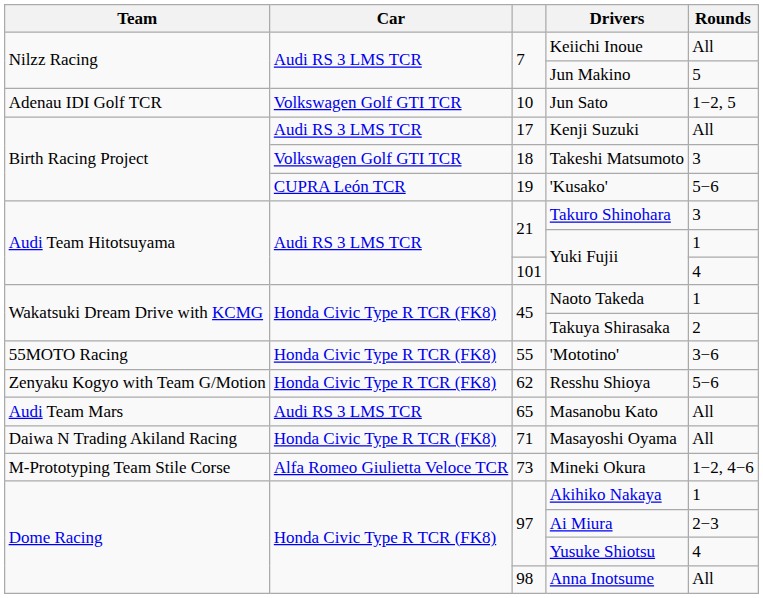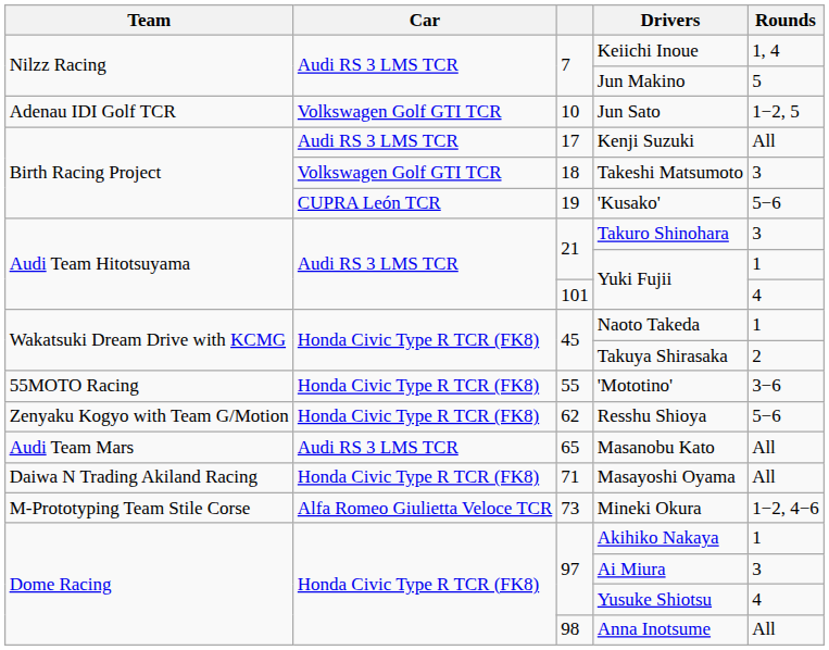 <table class="wikitable" style="font-size: 85%;">
 <tr>
 <th>Team</th>
 <th>Car</th>
 <th></th>
 <th>Drivers</th>
 <th>Rounds</th>
 </tr>
 <tr>
 <td rowspan="2"> Nilzz Racing</td>
 <td rowspan="2"><a href='#'>Audi RS 3 LMS TCR</a></td>
 <td rowspan="2">7</td>
 <td> Keiichi Inoue</td>
-<td>All</td>
+<td>1, 4</td>
 </tr>
 <tr>
 <td> Jun Makino</td>
 <td>5</td>
 </tr>
 <tr>
 <td> Adenau IDI Golf TCR</td>
 <td><a href='#'>Volkswagen Golf GTI TCR</a></td>
 <td>10</td>
 <td> Jun Sato</td>
 <td>1−2, 5</td>
 </tr>
 <tr>
 <td rowspan="3"> Birth Racing Project</td>
 <td><a href='#'>Audi RS 3 LMS TCR</a></td>
 <td>17</td>
 <td>  Kenji Suzuki</td>
 <td>All</td>
 </tr>
 <tr>
 <td><a href='#'>Volkswagen Golf GTI TCR</a></td>
 <td>18</td>
 <td>  Takeshi Matsumoto</td>
 <td>3</td>
 </tr>
 <tr>
 <td><a href='#'>CUPRA León TCR</a></td>
 <td>19</td>
 <td> 'Kusako'</td>
 <td>5−6</td>
 </tr>
 <tr>
 <td rowspan="3"> <a href='#'>Audi</a> Team Hitotsuyama</td>
 <td rowspan="3"><a href='#'>Audi RS 3 LMS TCR</a></td>
 <td rowspan="2">21</td>
 <td> <a href='#'>Takuro Shinohara</a></td>
 <td>3</td>
 </tr>
 <tr>
 <td rowspan="2"> Yuki Fujii</td>
 <td>1</td>
 </tr>
 <tr>
 <td>101</td>
 <td>4</td>
 </tr>
 <tr>
 <td rowspan="2"> Wakatsuki Dream Drive with <a href='#'>KCMG</a></td>
 <td rowspan="2"><a href='#'>Honda Civic Type R TCR (FK8)</a></td>
 <td rowspan="2">45</td>
 <td> Naoto Takeda</td>
 <td>1</td>
 </tr>
 <tr>
 <td> Takuya Shirasaka</td>
 <td>2</td>
 </tr>
 <tr>
 <td> 55MOTO Racing</td>
 <td><a href='#'>Honda Civic Type R TCR (FK8)</a></td>
 <td>55</td>
 <td> 'Mototino'</td>
 <td>3−6</td>
 </tr>
 <tr>
 <td> Zenyaku Kogyo with Team G/Motion</td>
 <td><a href='#'>Honda Civic Type R TCR (FK8)</a></td>
 <td>62</td>
 <td> Resshu Shioya</td>
 <td>5−6</td>
 </tr>
 <tr>
 <td> <a href='#'>Audi</a> Team Mars</td>
 <td><a href='#'>Audi RS 3 LMS TCR</a></td>
 <td>65</td>
 <td> Masanobu Kato</td>
 <td>All</td>
 </tr>
 <tr>
 <td> Daiwa N Trading Akiland Racing</td>
 <td><a href='#'>Honda Civic Type R TCR (FK8)</a></td>
 <td>71</td>
 <td> Masayoshi Oyama</td>
 <td>All</td>
 </tr>
 <tr>
 <td> M-Prototyping Team Stile Corse</td>
 <td><a href='#'>Alfa Romeo Giulietta Veloce TCR</a></td>
 <td>73</td>
 <td> Mineki Okura</td>
 <td>1−2, 4−6</td>
 </tr>
 <tr>
 <td rowspan="4"> <a href='#'>Dome Racing</a></td>
 <td rowspan="4"><a href='#'>Honda Civic Type R TCR (FK8)</a></td>
 <td rowspan="3">97</td>
 <td> <a href='#'>Akihiko Nakaya</a></td>
 <td>1</td>
 </tr>
 <tr>
 <td> <a href='#'>Ai Miura</a></td>
-<td>2−3</td>
+<td>3</td>
 </tr>
 <tr>
 <td> <a href='#'>Yusuke Shiotsu</a></td>
 <td>4</td>
 </tr>
 <tr>
 <td>98</td>
 <td> <a href='#'>Anna Inotsume</a></td>
 <td>All</td>
 </tr>
 </table>
